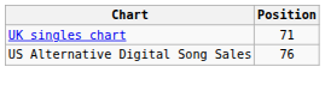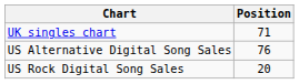 <table class="wikitable sortable">
 <tr>
 <th>Chart</th>
 <th>Position</th>
 </tr>
 <tr>
 <td><a href='#'>UK singles chart</a></td>
 <td style="text-align:center;">71</td>
 </tr>
 <tr>
 <td>US Alternative Digital Song Sales </td>
 <td style="text-align:center;">76</td>
 </tr>
+<tr>
+<td>US Rock Digital Song Sales </td>
+<td style="text-align:center;">20</td>
+</tr>
 </table>
